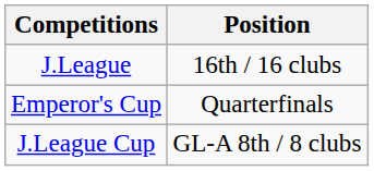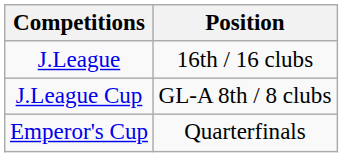 <table class="wikitable" style="text-align:center;">
 <tr>
 <th>Competitions</th>
 <th>Position</th>
 </tr>
 <tr>
 <td><a href='#'>J.League</a></td>
 <td>16th / 16 clubs</td>
 </tr>
 <tr>
+<td><a href='#'>J.League Cup</a></td>
+<td>GL-A 8th / 8 clubs</td>
+</tr>
+<tr>
 <td><a href='#'>Emperor's Cup</a></td>
 <td>Quarterfinals</td>
 </tr>
-<tr>
-<td><a href='#'>J.League Cup</a></td>
-<td>GL-A 8th / 8 clubs</td>
-</tr>
 </table>
